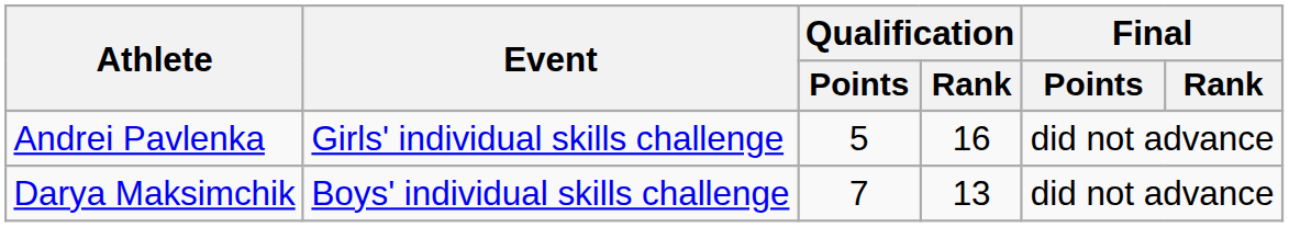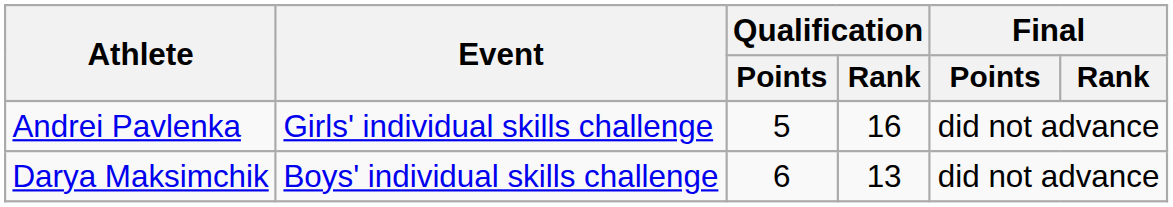 <table class="wikitable" style="font-size:90%">
 <tr>
 <th rowspan=2>Athlete</th>
 <th rowspan=2>Event</th>
 <th colspan=2>Qualification</th>
 <th colspan=2>Final</th>
 </tr>
 <tr style="font-size:95%">
 <th>Points</th>
 <th>Rank</th>
 <th>Points</th>
 <th>Rank</th>
 </tr>
 <tr align=center>
 <td align=left><a href='#'>Andrei Pavlenka</a></td>
 <td align=left><a href='#'>Girls' individual skills challenge</a></td>
 <td>5</td>
 <td>16</td>
 <td colspan=2>did not advance</td>
 </tr>
 <tr align=center>
 <td align=left><a href='#'>Darya Maksimchik</a></td>
 <td align=left><a href='#'>Boys' individual skills challenge</a></td>
-<td>7</td>
+<td>6</td>
 <td>13</td>
 <td colspan=2>did not advance</td>
 </tr>
 </table>
